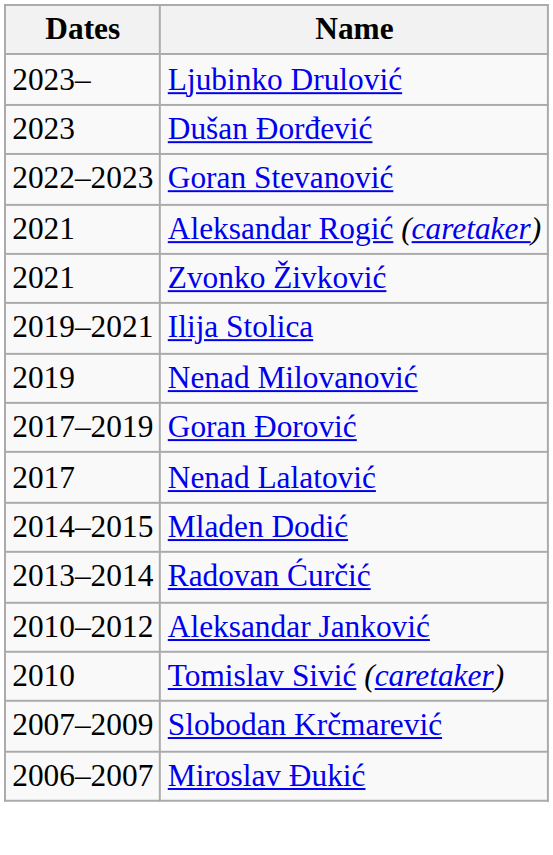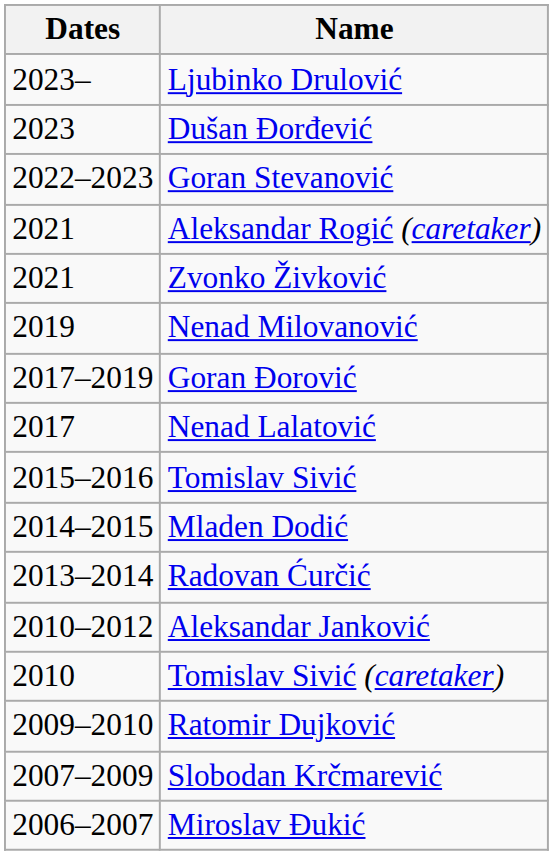 <table class="wikitable">
 <tr>
 <th>Dates</th>
 <th>Name</th>
 </tr>
 <tr>
 <td>2023–</td>
 <td> <a href='#'>Ljubinko Drulović</a></td>
 </tr>
 <tr>
 <td>2023</td>
 <td> <a href='#'>Dušan Đorđević</a></td>
 </tr>
 <tr>
 <td>2022–2023</td>
 <td> <a href='#'>Goran Stevanović</a></td>
 </tr>
 <tr>
 <td>2021</td>
 <td> <a href='#'>Aleksandar Rogić</a> <em>(<a href='#'>caretaker</a>)</em></td>
 </tr>
 <tr>
 <td>2021</td>
 <td> <a href='#'>Zvonko Živković</a></td>
 </tr>
 <tr>
-<td>2019–2021</td>
-<td> <a href='#'>Ilija Stolica</a></td>
-</tr>
-<tr>
 <td>2019</td>
 <td> <a href='#'>Nenad Milovanović</a></td>
 </tr>
 <tr>
 <td>2017–2019</td>
 <td> <a href='#'>Goran Đorović</a></td>
 </tr>
 <tr>
 <td>2017</td>
 <td> <a href='#'>Nenad Lalatović</a></td>
+</tr>
+<tr>
+<td>2015–2016</td>
+<td> <a href='#'>Tomislav Sivić</a></td>
 </tr>
 <tr>
 <td>2014–2015</td>
 <td> <a href='#'>Mladen Dodić</a></td>
 </tr>
 <tr>
 <td>2013–2014</td>
 <td> <a href='#'>Radovan Ćurčić</a></td>
 </tr>
 <tr>
 <td>2010–2012</td>
 <td> <a href='#'>Aleksandar Janković</a></td>
 </tr>
 <tr>
 <td>2010</td>
 <td> <a href='#'>Tomislav Sivić</a> <em>(<a href='#'>caretaker</a>)</em></td>
 </tr>
 <tr>
+<td>2009–2010</td>
+<td> <a href='#'>Ratomir Dujković</a></td>
+</tr>
+<tr>
 <td>2007–2009</td>
 <td> <a href='#'>Slobodan Krčmarević</a></td>
 </tr>
 <tr>
 <td>2006–2007</td>
 <td> <a href='#'>Miroslav Đukić</a></td>
 </tr>
 </table>
